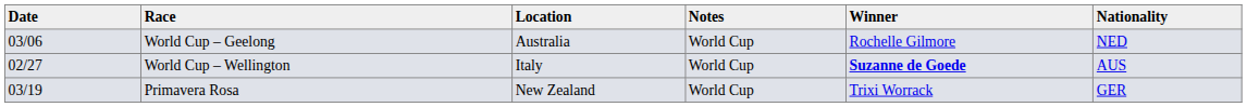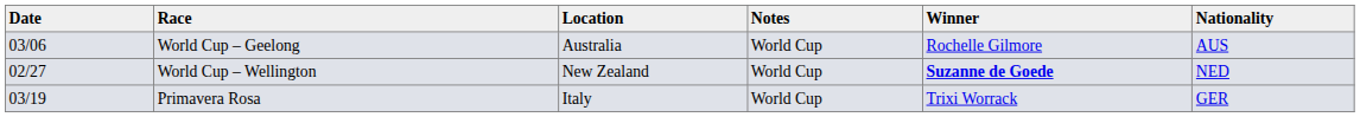 <table width="100%" bgcolor="#f7f8ff" cellpadding="3" cellspacing="0" border="1" style="font-size: 95%; border: gray solid 1px; border-collapse: collapse;">
 <tr bgcolor="#efefef">
 <td width="11%"><strong>Date</strong></td>
 <td width="30%"><strong>Race</strong></td>
 <td width="14%"><strong>Location</strong></td>
 <td width="13%"><strong>Notes</strong></td>
 <td width="20%"><strong>Winner</strong></td>
 <td width="14%"><strong>Nationality</strong></td>
 </tr>
 <tr bgcolor="#dfe2e9">
 <td>03/06</td>
 <td>World Cup – Geelong</td>
 <td>Australia</td>
 <td>World Cup</td>
 <td><a href='#'>Rochelle Gilmore</a></td>
-<td><a href='#'>NED</a></td>
+<td><a href='#'>AUS</a></td>
 </tr>
 <tr bgcolor="#dfe2e9">
 <td>02/27</td>
 <td>World Cup – Wellington</td>
-<td>Italy</td>
+<td>New Zealand</td>
 <td>World Cup</td>
 <td><strong><a href='#'>Suzanne de Goede</a></strong></td>
-<td><a href='#'>AUS</a></td>
+<td><a href='#'>NED</a></td>
 </tr>
 <tr bgcolor="#dfe2e9">
 <td>03/19</td>
 <td>Primavera Rosa</td>
-<td>New Zealand</td>
+<td>Italy</td>
 <td>World Cup</td>
 <td><a href='#'>Trixi Worrack</a></td>
 <td><a href='#'>GER</a></td>
 </tr>
 </table>
